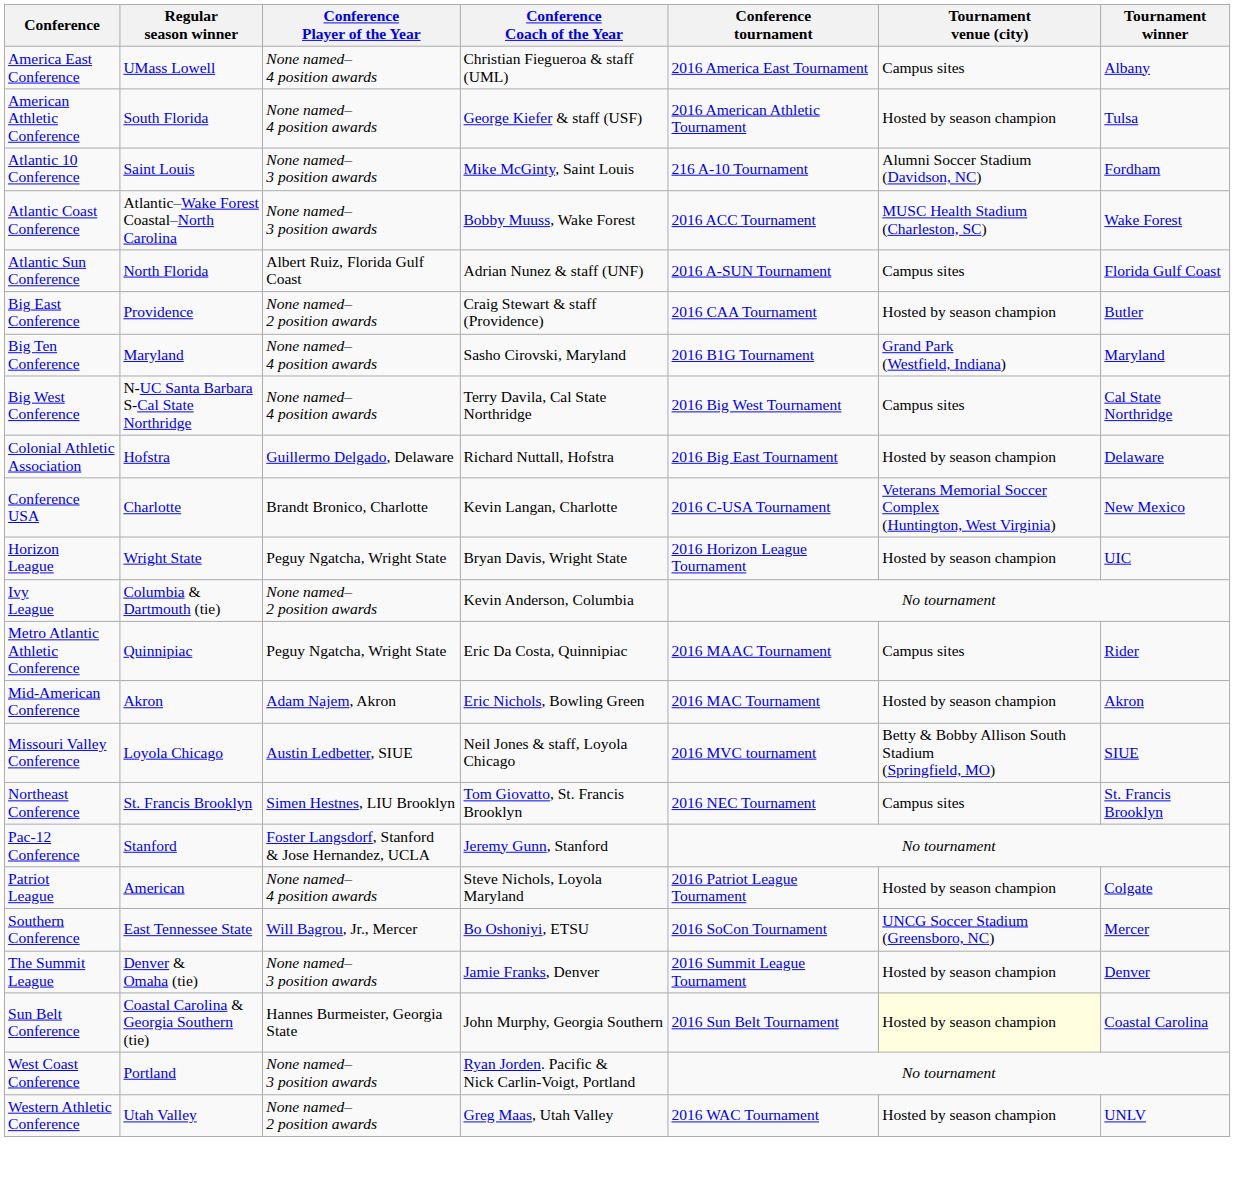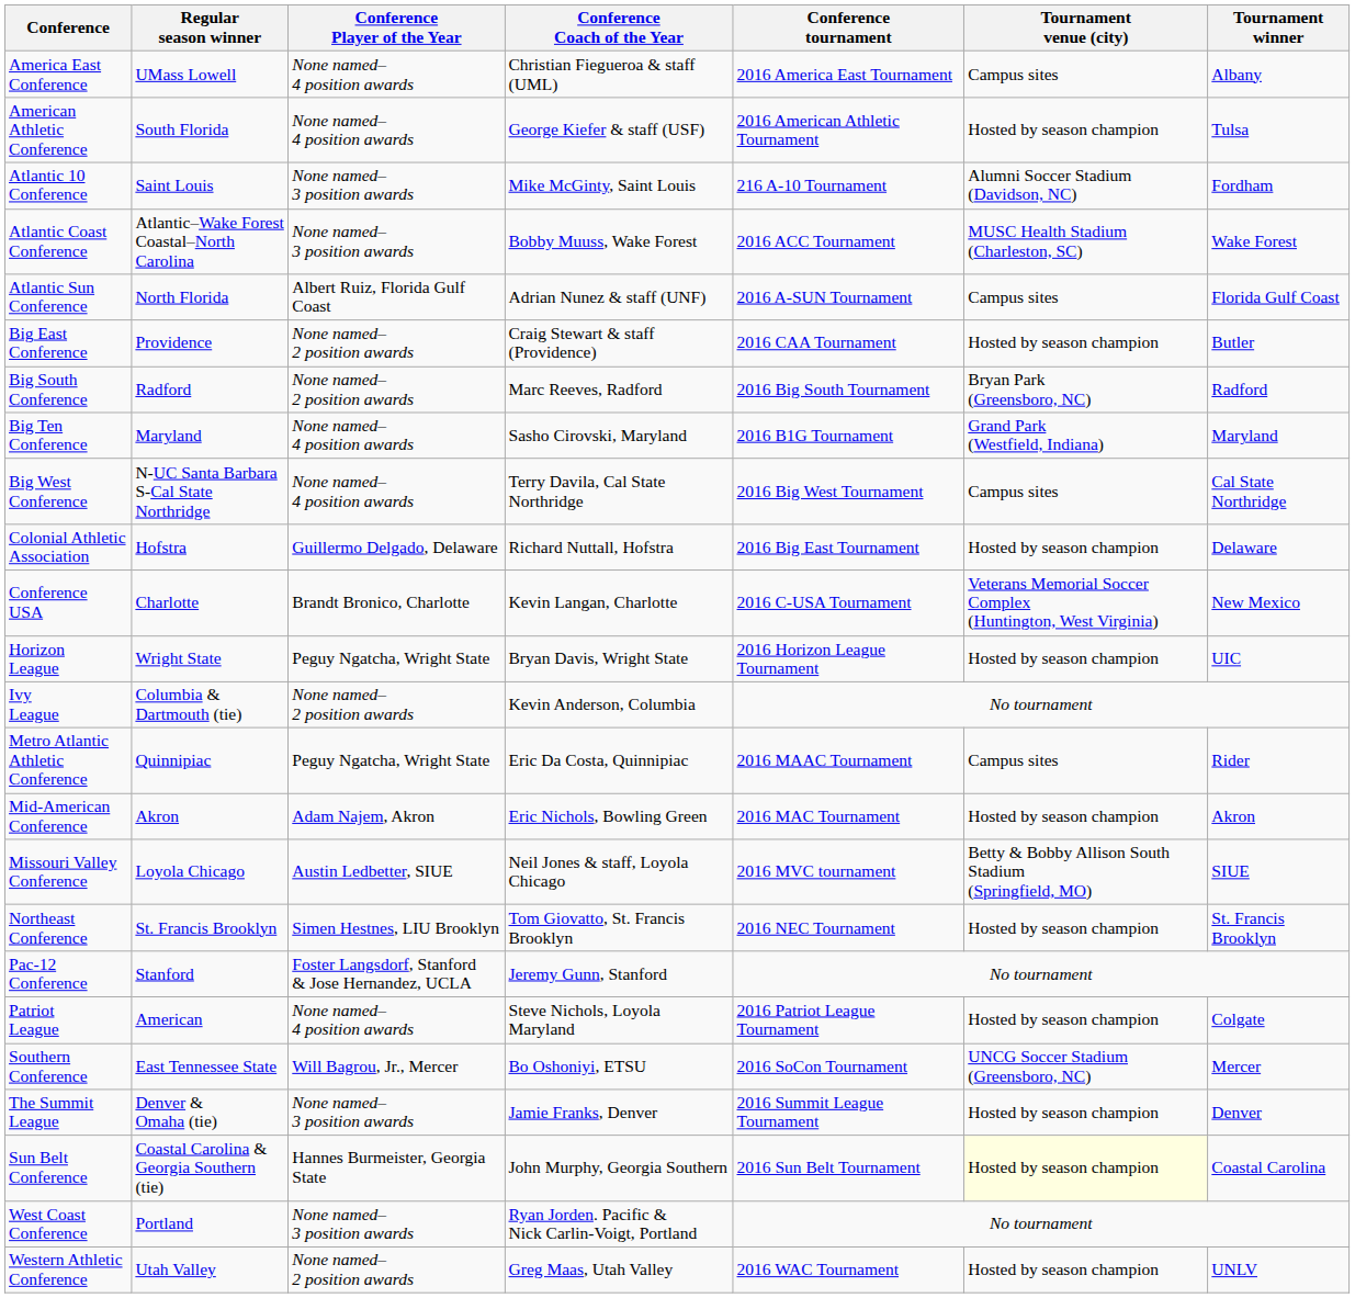 <table class="wikitable" style="font-size:100%; width:100%">
 <tr>
 <th>Conference</th>
 <th>Regular <br> season winner</th>
 <th><a href='#'>Conference <br> Player of the Year</a></th>
 <th><a href='#'>Conference <br> Coach of the Year</a></th>
 <th>Conference <br> tournament</th>
 <th>Tournament <br> venue (city)</th>
 <th>Tournament <br> winner</th>
 </tr>
 <tr>
 <td><a href='#'>America East<br>Conference</a></td>
 <td><a href='#'>UMass Lowell</a> </td>
 <td><em>None named–<br>4 position awards</em></td>
 <td>Christian Fiegueroa & staff (UML)</td>
 <td><a href='#'>2016 America East Tournament</a></td>
 <td>Campus sites</td>
 <td><a href='#'>Albany</a></td>
 </tr>
 <tr>
 <td><a href='#'>American Athletic<br>Conference</a></td>
 <td><a href='#'>South Florida</a></td>
 <td><em>None named–<br>4 position awards</em></td>
 <td><a href='#'>George Kiefer</a> & staff (USF)</td>
 <td><a href='#'>2016 American Athletic Tournament</a></td>
 <td>Hosted by season champion</td>
 <td><a href='#'>Tulsa</a></td>
 </tr>
 <tr>
 <td><a href='#'>Atlantic 10<br>Conference</a></td>
 <td><a href='#'>Saint Louis</a></td>
 <td><em>None named–<br>3 position awards</em></td>
 <td><a href='#'>Mike McGinty</a>, Saint Louis</td>
 <td><a href='#'>216 A-10 Tournament</a></td>
 <td>Alumni Soccer Stadium<br>(<a href='#'>Davidson, NC</a>)</td>
 <td><a href='#'>Fordham</a></td>
 </tr>
 <tr>
 <td><a href='#'>Atlantic Coast<br>Conference</a></td>
 <td>Atlantic–<a href='#'>Wake Forest</a><br>Coastal–<a href='#'>North Carolina</a></td>
 <td><em>None named–<br>3 position awards</em></td>
 <td><a href='#'>Bobby Muuss</a>, Wake Forest</td>
 <td><a href='#'>2016 ACC Tournament</a></td>
 <td><a href='#'>MUSC Health Stadium</a><br>(<a href='#'>Charleston, SC</a>)</td>
 <td><a href='#'>Wake Forest</a></td>
 </tr>
 <tr>
 <td><a href='#'>Atlantic Sun<br>Conference</a></td>
 <td><a href='#'>North Florida</a></td>
 <td>Albert Ruiz, Florida Gulf Coast</td>
 <td>Adrian Nunez & staff (UNF)</td>
 <td><a href='#'>2016 A-SUN Tournament</a></td>
 <td>Campus sites</td>
 <td><a href='#'>Florida Gulf Coast</a></td>
 </tr>
 <tr>
 <td><a href='#'>Big East<br>Conference</a></td>
 <td><a href='#'>Providence</a></td>
 <td><em>None named–<br>2 position awards</em></td>
 <td>Craig Stewart & staff (Providence)</td>
 <td><a href='#'>2016 CAA Tournament</a></td>
 <td>Hosted by season champion</td>
 <td><a href='#'>Butler</a></td>
+</tr>
+<tr>
+<td><a href='#'>Big South<br>Conference</a></td>
+<td><a href='#'>Radford</a></td>
+<td><em>None named–<br>2 position awards</em></td>
+<td>Marc Reeves, Radford</td>
+<td><a href='#'>2016 Big South Tournament</a></td>
+<td>Bryan Park<br>(<a href='#'>Greensboro, NC</a>)</td>
+<td><a href='#'>Radford</a></td>
 </tr>
 <tr>
 <td><a href='#'>Big Ten<br>Conference</a></td>
 <td><a href='#'>Maryland</a></td>
 <td><em>None named–<br>4 position awards</em></td>
 <td>Sasho Cirovski, Maryland</td>
 <td><a href='#'>2016 B1G Tournament</a></td>
 <td><a href='#'>Grand Park</a><br>(<a href='#'>Westfield, Indiana</a>)</td>
 <td><a href='#'>Maryland</a></td>
 </tr>
 <tr>
 <td><a href='#'>Big West<br>Conference</a></td>
 <td>N-<a href='#'>UC Santa Barbara</a><br>S-<a href='#'>Cal State Northridge</a></td>
 <td><em>None named–<br>4 position awards</em></td>
 <td>Terry Davila, Cal State Northridge</td>
 <td><a href='#'>2016 Big West Tournament</a></td>
 <td>Campus sites</td>
 <td><a href='#'>Cal State Northridge</a></td>
 </tr>
 <tr>
 <td><a href='#'>Colonial Athletic<br>Association</a></td>
 <td><a href='#'>Hofstra</a></td>
 <td><a href='#'>Guillermo Delgado</a>, Delaware</td>
 <td>Richard Nuttall, Hofstra</td>
 <td><a href='#'>2016 Big East Tournament</a></td>
 <td>Hosted by season champion</td>
 <td><a href='#'>Delaware</a></td>
 </tr>
 <tr>
 <td><a href='#'>Conference<br>USA</a></td>
 <td><a href='#'>Charlotte</a></td>
 <td>Brandt Bronico, Charlotte</td>
 <td>Kevin Langan, Charlotte</td>
 <td><a href='#'>2016 C-USA Tournament</a></td>
 <td><a href='#'>Veterans Memorial Soccer Complex</a><br>(<a href='#'>Huntington, West Virginia</a>)</td>
 <td><a href='#'>New Mexico</a></td>
 </tr>
 <tr>
 <td><a href='#'>Horizon<br>League</a></td>
 <td><a href='#'>Wright State</a></td>
 <td>Peguy Ngatcha, Wright State</td>
 <td>Bryan Davis, Wright State</td>
 <td><a href='#'>2016 Horizon League Tournament</a></td>
 <td>Hosted by season champion</td>
 <td><a href='#'>UIC</a></td>
 </tr>
 <tr>
 <td><a href='#'>Ivy<br>League</a></td>
 <td><a href='#'>Columbia</a> &<br><a href='#'>Dartmouth</a> (tie)</td>
 <td><em>None named–<br>2 position awards</em></td>
 <td>Kevin Anderson, Columbia</td>
 <td colspan="3" align=center><em>No tournament</em></td>
 </tr>
 <tr>
 <td><a href='#'>Metro Atlantic<br>Athletic<br>Conference</a></td>
 <td><a href='#'>Quinnipiac</a></td>
 <td>Peguy Ngatcha, Wright State</td>
 <td>Eric Da Costa, Quinnipiac</td>
 <td><a href='#'>2016 MAAC Tournament</a></td>
 <td>Campus sites</td>
 <td><a href='#'>Rider</a></td>
 </tr>
 <tr>
 <td><a href='#'>Mid-American<br>Conference</a></td>
 <td><a href='#'>Akron</a></td>
 <td><a href='#'>Adam Najem</a>, Akron</td>
 <td><a href='#'>Eric Nichols</a>, Bowling Green</td>
 <td><a href='#'>2016 MAC Tournament</a></td>
 <td>Hosted by season champion</td>
 <td><a href='#'>Akron</a></td>
 </tr>
 <tr>
 <td><a href='#'>Missouri Valley<br>Conference</a></td>
 <td><a href='#'>Loyola Chicago</a></td>
 <td><a href='#'>Austin Ledbetter</a>, SIUE</td>
 <td>Neil Jones & staff, Loyola Chicago</td>
 <td><a href='#'>2016 MVC tournament</a></td>
 <td>Betty & Bobby Allison South Stadium<br>(<a href='#'>Springfield, MO</a>)</td>
 <td><a href='#'>SIUE</a></td>
 </tr>
 <tr>
 <td><a href='#'>Northeast<br>Conference</a></td>
 <td><a href='#'>St. Francis Brooklyn</a></td>
 <td><a href='#'>Simen Hestnes</a>, LIU Brooklyn</td>
 <td><a href='#'>Tom Giovatto</a>, St. Francis Brooklyn</td>
 <td><a href='#'>2016 NEC Tournament</a></td>
-<td>Campus sites</td>
+<td>Hosted by season champion</td>
 <td><a href='#'>St. Francis Brooklyn</a></td>
 </tr>
 <tr>
 <td><a href='#'>Pac-12<br>Conference</a></td>
 <td><a href='#'>Stanford</a></td>
 <td><a href='#'>Foster Langsdorf</a>, Stanford<br>& Jose Hernandez, UCLA</td>
 <td><a href='#'>Jeremy Gunn</a>, Stanford</td>
 <td colspan="3" align=center><em>No tournament</em></td>
 </tr>
 <tr>
 <td><a href='#'>Patriot<br>League</a></td>
 <td><a href='#'>American</a></td>
 <td><em>None named–<br>4 position awards</em></td>
 <td>Steve Nichols, Loyola Maryland</td>
 <td><a href='#'>2016 Patriot League Tournament</a></td>
 <td>Hosted by season champion</td>
 <td><a href='#'>Colgate</a></td>
 </tr>
 <tr>
 <td><a href='#'>Southern<br>Conference</a></td>
 <td><a href='#'>East Tennessee State</a></td>
 <td><a href='#'>Will Bagrou</a>, Jr., Mercer</td>
 <td><a href='#'>Bo Oshoniyi</a>, ETSU</td>
 <td><a href='#'>2016 SoCon Tournament</a></td>
 <td><a href='#'>UNCG Soccer Stadium</a><br>(<a href='#'>Greensboro, NC</a>)</td>
 <td><a href='#'>Mercer</a></td>
 </tr>
 <tr>
 <td><a href='#'>The Summit<br>League</a></td>
 <td><a href='#'>Denver</a> &<br><a href='#'>Omaha</a> (tie)</td>
 <td><em>None named–<br>3 position awards</em></td>
 <td><a href='#'>Jamie Franks</a>, Denver</td>
 <td><a href='#'>2016 Summit League Tournament</a></td>
 <td>Hosted by season champion</td>
 <td><a href='#'>Denver</a></td>
 </tr>
 <tr>
 <td><a href='#'>Sun Belt <br>Conference</a></td>
 <td><a href='#'>Coastal Carolina</a> &<br><a href='#'>Georgia Southern</a> (tie)</td>
 <td>Hannes Burmeister, Georgia State</td>
 <td>John Murphy, Georgia Southern</td>
 <td><a href='#'>2016 Sun Belt Tournament</a></td>
 <td style="background: lightyellow;">Hosted by season champion</td>
 <td><a href='#'>Coastal Carolina</a></td>
 </tr>
 <tr>
 <td><a href='#'>West Coast<br>Conference</a></td>
 <td><a href='#'>Portland</a></td>
 <td><em>None named–<br>3 position awards</em></td>
 <td><a href='#'>Ryan Jorden</a>. Pacific &<br>Nick Carlin-Voigt, Portland</td>
 <td colspan="3" align=center><em>No tournament</em></td>
 </tr>
 <tr>
 <td><a href='#'>Western Athletic<br>Conference</a></td>
 <td><a href='#'>Utah Valley</a></td>
 <td><em>None named–<br>2 position awards</em></td>
 <td><a href='#'>Greg Maas</a>, Utah Valley</td>
 <td><a href='#'>2016 WAC Tournament</a></td>
 <td>Hosted by season champion</td>
 <td><a href='#'>UNLV</a></td>
 </tr>
 </table>
